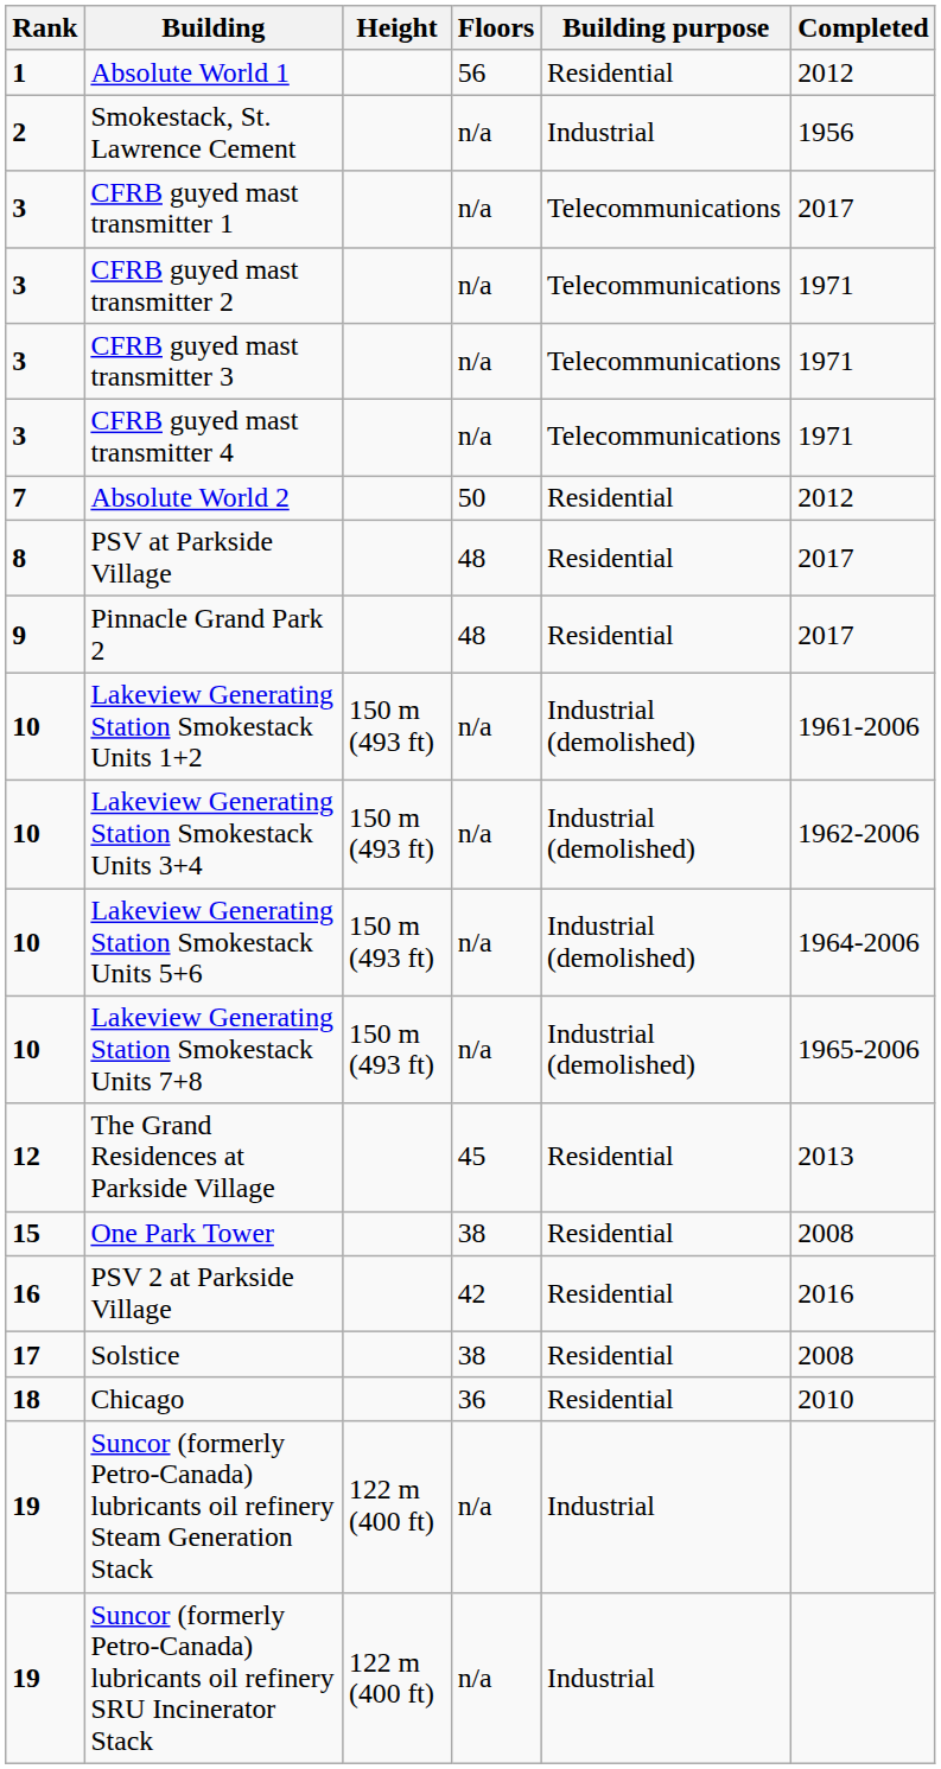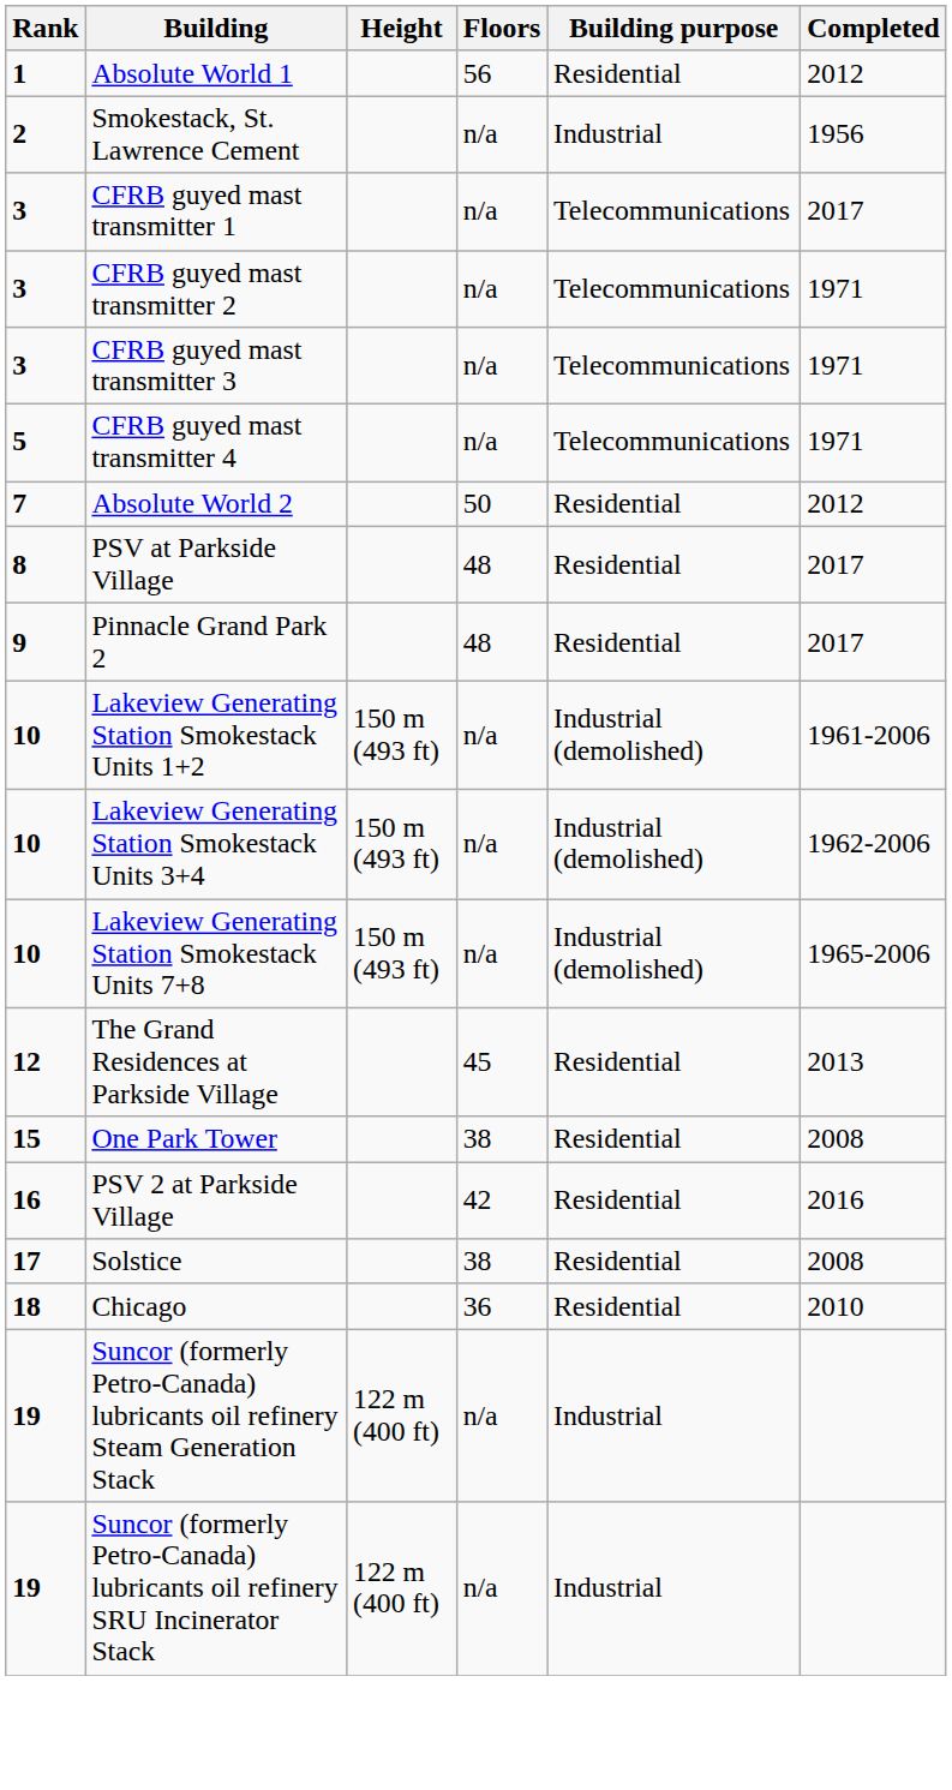 <table class="wikitable sortable" style="width:60%;">
 <tr>
 <th>Rank</th>
 <th>Building</th>
 <th>Height</th>
 <th>Floors</th>
 <th>Building purpose</th>
 <th>Completed</th>
 </tr>
 <tr>
 <td><strong>1</strong></td>
 <td><a href='#'>Absolute World 1</a></td>
 <td></td>
 <td>56</td>
 <td>Residential</td>
 <td>2012</td>
 </tr>
 <tr>
 <td><strong>2</strong></td>
 <td>Smokestack, St. Lawrence Cement </td>
 <td></td>
 <td>n/a</td>
 <td>Industrial</td>
 <td>1956</td>
 </tr>
 <tr>
 <td><strong>3</strong></td>
 <td><a href='#'>CFRB</a> guyed mast transmitter 1 </td>
 <td></td>
 <td>n/a</td>
 <td>Telecommunications</td>
 <td>2017</td>
 </tr>
 <tr>
 <td><strong>3</strong></td>
 <td><a href='#'>CFRB</a> guyed mast transmitter 2</td>
 <td></td>
 <td>n/a</td>
 <td>Telecommunications</td>
 <td>1971</td>
 </tr>
 <tr>
 <td><strong>3</strong></td>
 <td><a href='#'>CFRB</a> guyed mast transmitter 3</td>
 <td></td>
 <td>n/a</td>
 <td>Telecommunications</td>
 <td>1971</td>
 </tr>
 <tr>
-<td><strong>3</strong></td>
+<td><strong>5</strong></td>
 <td><a href='#'>CFRB</a> guyed mast transmitter 4</td>
 <td></td>
 <td>n/a</td>
 <td>Telecommunications</td>
 <td>1971</td>
 </tr>
 <tr>
 <td><strong>7</strong></td>
 <td><a href='#'>Absolute World 2</a></td>
 <td></td>
 <td>50</td>
 <td>Residential</td>
 <td>2012</td>
 </tr>
 <tr>
 <td><strong>8</strong></td>
 <td>PSV at Parkside Village</td>
 <td></td>
 <td>48</td>
 <td>Residential</td>
 <td>2017</td>
 </tr>
 <tr>
 <td><strong>9</strong></td>
 <td>Pinnacle Grand Park 2</td>
 <td></td>
 <td>48</td>
 <td>Residential</td>
 <td>2017</td>
 </tr>
 <tr>
 <td><strong>10</strong></td>
 <td><a href='#'>Lakeview Generating Station</a>  Smokestack Units 1+2</td>
 <td>150 m (493 ft)</td>
 <td>n/a</td>
 <td>Industrial (demolished)</td>
 <td>1961-2006</td>
 </tr>
 <tr>
 <td><strong>10</strong></td>
 <td><a href='#'>Lakeview Generating Station</a>  Smokestack Units 3+4</td>
 <td>150 m (493 ft)</td>
 <td>n/a</td>
 <td>Industrial (demolished)</td>
 <td>1962-2006</td>
-</tr>
-<tr>
-<td><strong>10</strong></td>
-<td><a href='#'>Lakeview Generating Station</a>  Smokestack Units 5+6</td>
-<td>150 m (493 ft)</td>
-<td>n/a</td>
-<td>Industrial (demolished)</td>
-<td>1964-2006</td>
 </tr>
 <tr>
 <td><strong>10</strong></td>
 <td><a href='#'>Lakeview Generating Station</a>  Smokestack Units 7+8</td>
 <td>150 m (493 ft)</td>
 <td>n/a</td>
 <td>Industrial (demolished)</td>
 <td>1965-2006</td>
 </tr>
 <tr>
 <td><strong>12</strong></td>
 <td>The Grand Residences at Parkside Village</td>
 <td></td>
 <td>45</td>
 <td>Residential</td>
 <td>2013</td>
 </tr>
 <tr>
 <td><strong>15</strong></td>
 <td><a href='#'>One Park Tower</a></td>
 <td></td>
 <td>38</td>
 <td>Residential</td>
 <td>2008</td>
 </tr>
 <tr>
 <td><strong>16</strong></td>
 <td>PSV 2 at Parkside Village</td>
 <td></td>
 <td>42</td>
 <td>Residential</td>
 <td>2016</td>
 </tr>
 <tr>
 <td><strong>17</strong></td>
 <td>Solstice</td>
 <td></td>
 <td>38</td>
 <td>Residential</td>
 <td>2008</td>
 </tr>
 <tr>
 <td><strong>18</strong></td>
 <td>Chicago</td>
 <td></td>
 <td>36</td>
 <td>Residential</td>
 <td>2010</td>
 </tr>
 <tr>
 <td><strong>19</strong></td>
 <td><a href='#'>Suncor</a> (formerly Petro-Canada) lubricants oil refinery Steam Generation Stack </td>
 <td>122 m (400 ft)</td>
 <td>n/a</td>
 <td>Industrial</td>
 <td></td>
 </tr>
 <tr>
 <td><strong>19</strong></td>
 <td><a href='#'>Suncor</a> (formerly Petro-Canada) lubricants oil refinery SRU Incinerator Stack </td>
 <td>122 m (400 ft)</td>
 <td>n/a</td>
 <td>Industrial</td>
 <td></td>
 </tr>
 </table>
